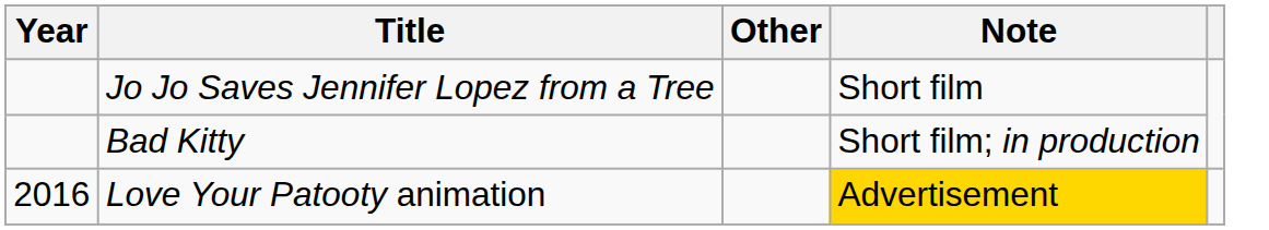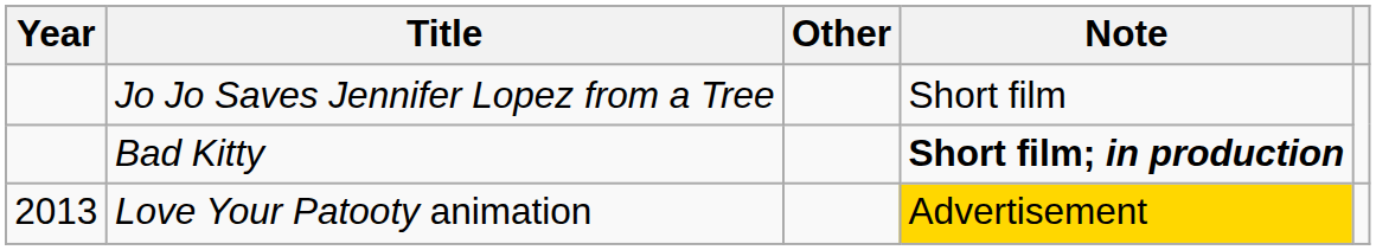 <table class="wikitable plainrowheaders" style="margin-right: 0;">
 <tr>
 <th>Year</th>
 <th scope="col">Title</th>
 <th>Other</th>
 <th>Note</th>
 <th scope="col" class="unsortable"></th>
 </tr>
 <tr>
 <td></td>
 <td><em>Jo Jo Saves Jennifer Lopez from a Tree</em></td>
 <td></td>
 <td>Short film</td>
 <td rowspan="2"></td>
 </tr>
 <tr>
 <td></td>
 <td><em>Bad Kitty</em></td>
 <td></td>
-<td>Short film; <em>in production</em></td>
+<td><strong>Short film; <em>in production</em></strong></td>
 </tr>
 <tr>
-<td>2016</td>
+<td>2013</td>
 <td><em>Love Your Patooty</em> animation</td>
 <td></td>
 <td style="background: gold;">Advertisement</td>
 <td></td>
 </tr>
 </table>
